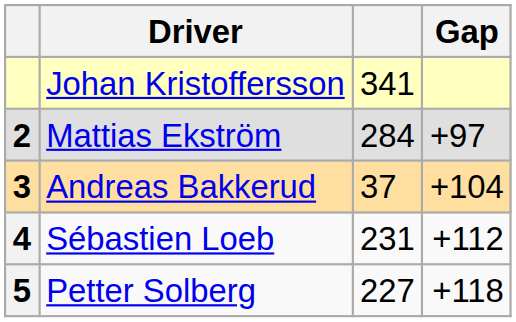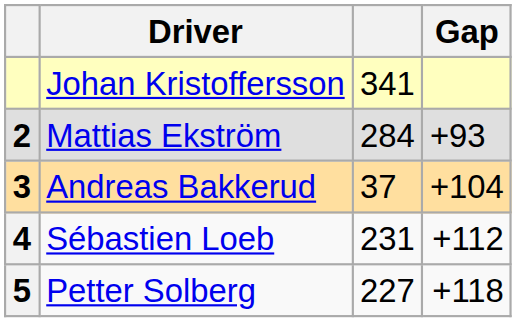 <table class="wikitable" style="font-size: 95%;">
 <tr>
 <th></th>
 <th>Driver</th>
 <th></th>
 <th>Gap</th>
 </tr>
 <tr>
 <th style="background:#ffffbf;"></th>
 <td style="background:#ffffbf;"> <a href='#'>Johan Kristoffersson</a></td>
 <td style="background:#ffffbf;">341</td>
 <td style="background:#ffffbf;"></td>
 </tr>
 <tr>
 <th style="background:#dfdfdf;">2</th>
 <td style="background:#dfdfdf;"> <a href='#'>Mattias Ekström</a></td>
 <td style="background:#dfdfdf;">284</td>
-<td style="background:#dfdfdf;">+97</td>
+<td style="background:#dfdfdf;">+93</td>
 </tr>
 <tr>
 <th style="background:#ffdf9f;">3</th>
 <td style="background:#ffdf9f;"> <a href='#'>Andreas Bakkerud</a></td>
 <td style="background:#ffdf9f;">37</td>
 <td style="background:#ffdf9f;">+104</td>
 </tr>
 <tr>
 <th>4</th>
 <td> <a href='#'>Sébastien Loeb</a></td>
 <td align="right">231</td>
 <td align="right">+112</td>
 </tr>
 <tr>
 <th>5</th>
 <td> <a href='#'>Petter Solberg</a></td>
 <td align="right">227</td>
 <td align="right">+118</td>
 </tr>
 </table>
